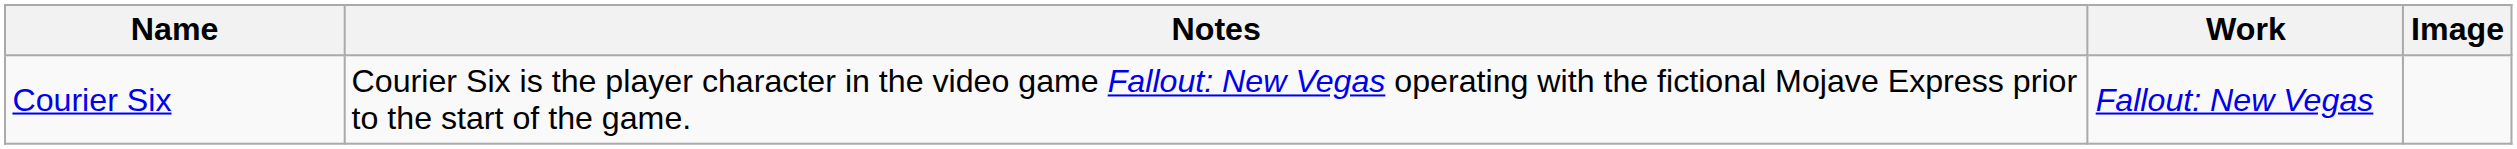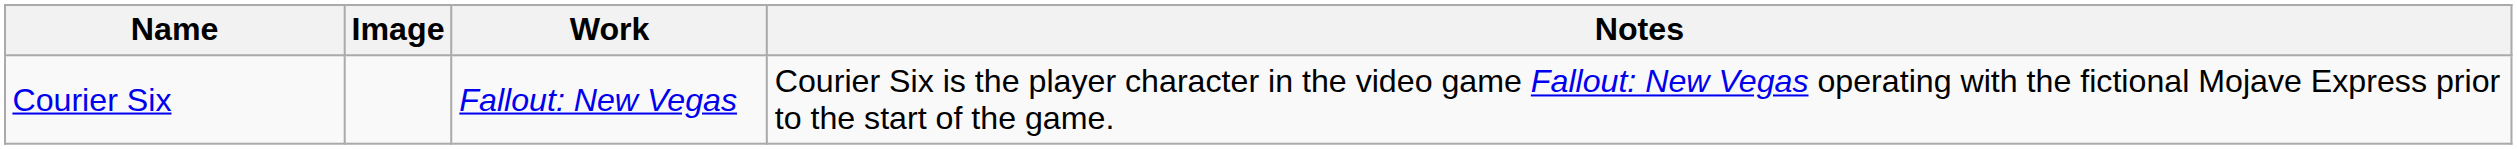 <table class="wikitable sortable">
 <tr>
 <th style="width:14%;">Name</th>
+<th image=15%>Image</th>
+<th style="width:13%;">Work</th>
 <th style="width:73%;">Notes</th>
-<th style="width:13%;">Work</th>
-<th image=15%>Image</th>
 </tr>
 <tr>
 <td><a href='#'>Courier Six</a></td>
+<td></td>
+<td><em><a href='#'>Fallout: New Vegas</a></em></td>
 <td>Courier Six is the player character in the video game <em><a href='#'>Fallout: New Vegas</a></em> operating with the fictional Mojave Express prior to the start of the game.</td>
-<td><em><a href='#'>Fallout: New Vegas</a></em></td>
-<td></td>
 </tr>
 </table>
